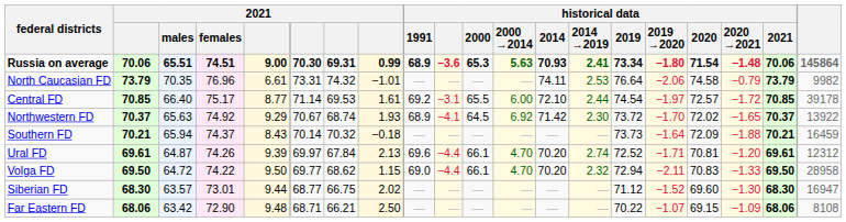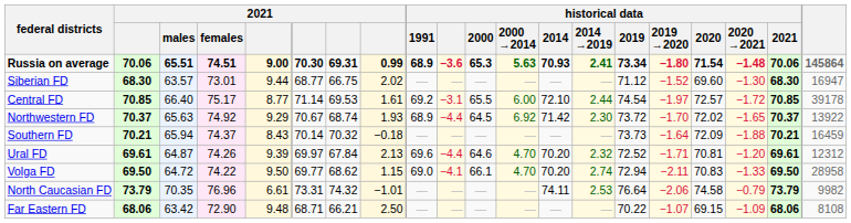 <table class="wikitable sortable static-row-numbers sort-under" style="text-align:right;">
 <tr class="static-row-header" style="text-align:center;vertical-align:bottom;">
 <th rowspan=2 style="vertical-align:middle;">federal districts</th>
 <th colspan=7>2021</th>
 <th colspan=11 style="border-left-width:2px;">historical data</th>
 <th rowspan=2 style="border-left-width:2px;vertical-align:middle;"></th>
 </tr>
 <tr class="static-row-header" style="text-align:center;vertical-align:bottom;">
 <th style="vertical-align:middle;width:3.5em;"></th>
 <th style="vertical-align:middle;">males</th>
 <th style="vertical-align:middle;">females</th>
 <th style="vertical-align:middle;width:3.5em;"></th>
 <th style="vertical-align:middle;border-left-width:2px;"></th>
 <th style="vertical-align:middle;"></th>
 <th style="width:3.5em;"></th>
 <th style="vertical-align:middle;border-left-width:2px;">1991</th>
 <th style="text-align:left;"></th>
 <th style="vertical-align:middle;">2000</th>
 <th style="text-align:left;">2000<br>→2014</th>
 <th style="vertical-align:middle;">2014</th>
 <th style="text-align:left;">2014<br>→2019</th>
 <th style="vertical-align:middle;">2019</th>
 <th style="text-align:left;">2019<br>→2020</th>
 <th style="vertical-align:middle;">2020</th>
 <th style="text-align:left;">2020<br>→2021</th>
 <th style="vertical-align:middle;">2021</th>
 </tr>
 <tr class=static-row-header>
 <td style="text-align:left;"><strong>Russia on average</strong></td>
 <td style="text-align:center; background:#e0ffd8;"><strong>70.06</strong></td>
 <td style="text-align:center;background:#eaf3ff;"><strong>65.51</strong></td>
 <td style="text-align:center;background:#fee7f6;"><strong>74.51</strong></td>
 <td style="background:#fff8dc;"><strong>9.00</strong></td>
 <td style="text-align:center;border-left-width:2px;"><strong>70.30</strong></td>
 <td style="text-align:center;"><strong>69.31</strong></td>
 <td style="background:#fff8dc;"><strong>0.99</strong></td>
 <td style="text-align:center;border-left-width:2px;"><strong>68.9</strong></td>
 <td style="background:#fffae0;color:crimson;"><strong>−3.6</strong></td>
 <td style="text-align:center;"><strong>65.3</strong></td>
 <td style="background:#fffae0;color:darkgreen;"><strong>5.63</strong></td>
 <td style="text-align:center;"><strong>70.93</strong></td>
 <td style="background:#fffae0;color:darkgreen;"><strong>2.41</strong></td>
 <td style="text-align:center;"><strong>73.34</strong></td>
 <td style="background:#fffae0;color:crimson;"><strong>−1.80</strong></td>
 <td style="text-align:center;"><strong>71.54</strong></td>
 <td style="background:#fffae0;color:crimson;"><strong>−1.48</strong></td>
 <td style="text-align:center; background:#e0ffd8;"><strong>70.06</strong></td>
 <td style="color:dimgray;border-left-width:2px;"><strong>145864</strong></td>
 </tr>
 <tr>
-<td style="text-align:left;"><a href='#'>North Caucasian FD</a></td>
-<td style="text-align:center; background:#e0ffd8;"><strong>73.79</strong></td>
-<td style="text-align:center;background:#eaf3ff;">70.35</td>
-<td style="text-align:center;background:#fee7f6;">76.96</td>
-<td style="background:#fff8dc;">6.61</td>
-<td style="text-align:center;border-left-width:2px;">73.31</td>
-<td style="text-align:center;">74.32</td>
-<td style="background:#fff8dc;">−1.01</td>
+<td style="text-align:left;"><a href='#'>Siberian FD</a></td>
+<td style="text-align:center; background:#e0ffd8;"><strong>68.30</strong></td>
+<td style="text-align:center;background:#eaf3ff;">63.57</td>
+<td style="text-align:center;background:#fee7f6;">73.01</td>
+<td style="background:#fff8dc;">9.44</td>
+<td style="text-align:center;border-left-width:2px;">68.77</td>
+<td style="text-align:center;">66.75</td>
+<td style="background:#fff8dc;">2.02</td>
 <td style="text-align:center;border-left-width:2px;color:silver;">—</td>
 <td style="background:#fffae0;color:silver;">—</td>
 <td style="text-align:center;color:silver;">—</td>
 <td style="background:#fffae0;color:silver;">—</td>
-<td style="text-align:center;">74.11</td>
-<td style="background:#fffae0;color:darkgreen;">2.53</td>
-<td style="text-align:center;">76.64</td>
-<td style="background:#fffae0;color:crimson;">−2.06</td>
-<td style="text-align:center;">74.58</td>
-<td style="background:#fffae0;color:crimson;">−0.79</td>
-<td style="text-align:center; background:#e0ffd8;"><strong>73.79</strong></td>
-<td style="color:dimgray;border-left-width:2px;">9982</td>
+<td style="text-align:center;color:silver;">—</td>
+<td style="background:#fffae0;color:silver;">—</td>
+<td style="text-align:center;">71.12</td>
+<td style="background:#fffae0;color:crimson;">−1.52</td>
+<td style="text-align:center;">69.60</td>
+<td style="background:#fffae0;color:crimson;">−1.30</td>
+<td style="text-align:center; background:#e0ffd8;"><strong>68.30</strong></td>
+<td style="color:dimgray;border-left-width:2px;">16947</td>
 </tr>
 <tr>
 <td style="text-align:left;"><a href='#'>Central FD</a></td>
 <td style="text-align:center; background:#e0ffd8;"><strong>70.85</strong></td>
 <td style="text-align:center;background:#eaf3ff;">66.40</td>
 <td style="text-align:center;background:#fee7f6;">75.17</td>
 <td style="background:#fff8dc;">8.77</td>
 <td style="text-align:center;border-left-width:2px;">71.14</td>
 <td style="text-align:center;">69.53</td>
 <td style="background:#fff8dc;">1.61</td>
 <td style="text-align:center;border-left-width:2px;">69.2</td>
 <td style="background:#fffae0;color:crimson;">−3.1</td>
 <td style="text-align:center;">65.5</td>
 <td style="background:#fffae0;color:darkgreen;">6.00</td>
 <td style="text-align:center;">72.10</td>
 <td style="background:#fffae0;color:darkgreen;">2.44</td>
 <td style="text-align:center;">74.54</td>
 <td style="background:#fffae0;color:crimson;">−1.97</td>
 <td style="text-align:center;">72.57</td>
 <td style="background:#fffae0;color:crimson;">−1.72</td>
 <td style="text-align:center; background:#e0ffd8;"><strong>70.85</strong></td>
 <td style="color:dimgray;border-left-width:2px;">39178</td>
 </tr>
 <tr>
 <td style="text-align:left;"><a href='#'>Northwestern FD</a></td>
 <td style="text-align:center; background:#e0ffd8;"><strong>70.37</strong></td>
 <td style="text-align:center;background:#eaf3ff;">65.63</td>
 <td style="text-align:center;background:#fee7f6;">74.92</td>
 <td style="background:#fff8dc;">9.29</td>
 <td style="text-align:center;border-left-width:2px;">70.67</td>
 <td style="text-align:center;">68.74</td>
 <td style="background:#fff8dc;">1.93</td>
 <td style="text-align:center;border-left-width:2px;">68.9</td>
-<td style="background:#fffae0;color:crimson;">−4.1</td>
+<td style="background:#fffae0;color:crimson;">−4.4</td>
 <td style="text-align:center;">64.5</td>
 <td style="background:#fffae0;color:darkgreen;">6.92</td>
 <td style="text-align:center;">71.42</td>
 <td style="background:#fffae0;color:darkgreen;">2.30</td>
 <td style="text-align:center;">73.72</td>
 <td style="background:#fffae0;color:crimson;">−1.70</td>
 <td style="text-align:center;">72.02</td>
 <td style="background:#fffae0;color:crimson;">−1.65</td>
 <td style="text-align:center; background:#e0ffd8;"><strong>70.37</strong></td>
 <td style="color:dimgray;border-left-width:2px;">13922</td>
 </tr>
 <tr>
 <td style="text-align:left;"><a href='#'>Southern FD</a></td>
 <td style="text-align:center; background:#e0ffd8;"><strong>70.21</strong></td>
 <td style="text-align:center;background:#eaf3ff;">65.94</td>
 <td style="text-align:center;background:#fee7f6;">74.37</td>
 <td style="background:#fff8dc;">8.43</td>
 <td style="text-align:center;border-left-width:2px;">70.14</td>
 <td style="text-align:center;">70.32</td>
 <td style="background:#fff8dc;">−0.18</td>
 <td style="text-align:center;border-left-width:2px;color:silver;">—</td>
 <td style="background:#fffae0;color:silver;">—</td>
 <td style="text-align:center;color:silver;">—</td>
 <td style="background:#fffae0;color:silver;">—</td>
 <td style="text-align:center;color:silver;">—</td>
 <td style="background:#fffae0;color:silver;">—</td>
 <td style="text-align:center;">73.73</td>
 <td style="background:#fffae0;color:crimson;">−1.64</td>
 <td style="text-align:center;">72.09</td>
 <td style="background:#fffae0;color:crimson;">−1.88</td>
 <td style="text-align:center; background:#e0ffd8;"><strong>70.21</strong></td>
 <td style="color:dimgray;border-left-width:2px;">16459</td>
 </tr>
 <tr>
 <td style="text-align:left;"><a href='#'>Ural FD</a></td>
 <td style="text-align:center; background:#e0ffd8;"><strong>69.61</strong></td>
 <td style="text-align:center;background:#eaf3ff;">64.87</td>
 <td style="text-align:center;background:#fee7f6;">74.26</td>
 <td style="background:#fff8dc;">9.39</td>
 <td style="text-align:center;border-left-width:2px;">69.97</td>
 <td style="text-align:center;">67.84</td>
 <td style="background:#fff8dc;">2.13</td>
 <td style="text-align:center;border-left-width:2px;">69.6</td>
 <td style="background:#fffae0;color:crimson;">−4.4</td>
-<td style="text-align:center;">66.1</td>
+<td style="text-align:center;">64.6</td>
 <td style="background:#fffae0;color:darkgreen;">4.70</td>
 <td style="text-align:center;">70.20</td>
-<td style="background:#fffae0;color:darkgreen;">2.74</td>
+<td style="background:#fffae0;color:darkgreen;">2.32</td>
 <td style="text-align:center;">72.52</td>
 <td style="background:#fffae0;color:crimson;">−1.71</td>
 <td style="text-align:center;">70.81</td>
 <td style="background:#fffae0;color:crimson;">−1.20</td>
 <td style="text-align:center; background:#e0ffd8;"><strong>69.61</strong></td>
 <td style="color:dimgray;border-left-width:2px;">12312</td>
 </tr>
 <tr>
 <td style="text-align:left;"><a href='#'>Volga FD</a></td>
 <td style="text-align:center; background:#e0ffd8;"><strong>69.50</strong></td>
 <td style="text-align:center;background:#eaf3ff;">64.72</td>
 <td style="text-align:center;background:#fee7f6;">74.22</td>
 <td style="background:#fff8dc;">9.50</td>
 <td style="text-align:center;border-left-width:2px;">69.77</td>
 <td style="text-align:center;">68.62</td>
 <td style="background:#fff8dc;">1.15</td>
 <td style="text-align:center;border-left-width:2px;">69.0</td>
-<td style="background:#fffae0;color:crimson;">−4.4</td>
+<td style="background:#fffae0;color:crimson;">−4.1</td>
 <td style="text-align:center;">66.1</td>
 <td style="background:#fffae0;color:darkgreen;">4.70</td>
 <td style="text-align:center;">70.20</td>
-<td style="background:#fffae0;color:darkgreen;">2.32</td>
+<td style="background:#fffae0;color:darkgreen;">2.74</td>
 <td style="text-align:center;">72.94</td>
 <td style="background:#fffae0;color:crimson;">−2.11</td>
 <td style="text-align:center;">70.83</td>
 <td style="background:#fffae0;color:crimson;">−1.33</td>
 <td style="text-align:center; background:#e0ffd8;"><strong>69.50</strong></td>
 <td style="color:dimgray;border-left-width:2px;">28958</td>
 </tr>
 <tr>
-<td style="text-align:left;"><a href='#'>Siberian FD</a></td>
-<td style="text-align:center; background:#e0ffd8;"><strong>68.30</strong></td>
-<td style="text-align:center;background:#eaf3ff;">63.57</td>
-<td style="text-align:center;background:#fee7f6;">73.01</td>
-<td style="background:#fff8dc;">9.44</td>
-<td style="text-align:center;border-left-width:2px;">68.77</td>
-<td style="text-align:center;">66.75</td>
-<td style="background:#fff8dc;">2.02</td>
+<td style="text-align:left;"><a href='#'>North Caucasian FD</a></td>
+<td style="text-align:center; background:#e0ffd8;"><strong>73.79</strong></td>
+<td style="text-align:center;background:#eaf3ff;">70.35</td>
+<td style="text-align:center;background:#fee7f6;">76.96</td>
+<td style="background:#fff8dc;">6.61</td>
+<td style="text-align:center;border-left-width:2px;">73.31</td>
+<td style="text-align:center;">74.32</td>
+<td style="background:#fff8dc;">−1.01</td>
 <td style="text-align:center;border-left-width:2px;color:silver;">—</td>
 <td style="background:#fffae0;color:silver;">—</td>
 <td style="text-align:center;color:silver;">—</td>
 <td style="background:#fffae0;color:silver;">—</td>
-<td style="text-align:center;color:silver;">—</td>
-<td style="background:#fffae0;color:silver;">—</td>
-<td style="text-align:center;">71.12</td>
-<td style="background:#fffae0;color:crimson;">−1.52</td>
-<td style="text-align:center;">69.60</td>
-<td style="background:#fffae0;color:crimson;">−1.30</td>
-<td style="text-align:center; background:#e0ffd8;"><strong>68.30</strong></td>
-<td style="color:dimgray;border-left-width:2px;">16947</td>
+<td style="text-align:center;">74.11</td>
+<td style="background:#fffae0;color:darkgreen;">2.53</td>
+<td style="text-align:center;">76.64</td>
+<td style="background:#fffae0;color:crimson;">−2.06</td>
+<td style="text-align:center;">74.58</td>
+<td style="background:#fffae0;color:crimson;">−0.79</td>
+<td style="text-align:center; background:#e0ffd8;"><strong>73.79</strong></td>
+<td style="color:dimgray;border-left-width:2px;">9982</td>
 </tr>
 <tr>
 <td style="text-align:left;"><a href='#'>Far Eastern FD</a></td>
 <td style="text-align:center; background:#e0ffd8;"><strong>68.06</strong></td>
 <td style="text-align:center;background:#eaf3ff;">63.42</td>
 <td style="text-align:center;background:#fee7f6;">72.90</td>
 <td style="background:#fff8dc;">9.48</td>
 <td style="text-align:center;border-left-width:2px;">68.71</td>
 <td style="text-align:center;">66.21</td>
 <td style="background:#fff8dc;">2.50</td>
 <td style="text-align:center;border-left-width:2px;color:silver;">—</td>
 <td style="background:#fffae0;color:silver;">—</td>
 <td style="text-align:center;color:silver;">—</td>
 <td style="background:#fffae0;color:silver;">—</td>
 <td style="text-align:center;color:silver;">—</td>
 <td style="background:#fffae0;color:silver;">—</td>
 <td style="text-align:center;">70.22</td>
 <td style="background:#fffae0;color:crimson;">−1.07</td>
 <td style="text-align:center;">69.15</td>
 <td style="background:#fffae0;color:crimson;">−1.09</td>
 <td style="text-align:center; background:#e0ffd8;"><strong>68.06</strong></td>
 <td style="color:dimgray;border-left-width:2px;">8108</td>
 </tr>
 </table>
